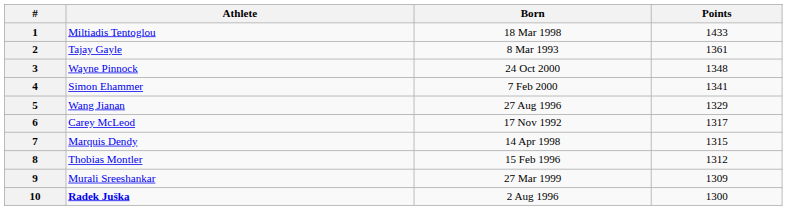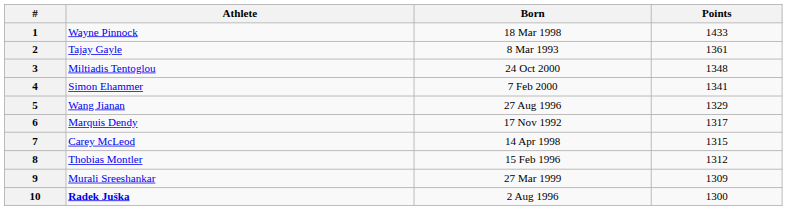 <table class="wikitable" width=80% style="font-size:90%; text-align:center;">
 <tr>
 <th>#</th>
 <th>Athlete</th>
 <th>Born</th>
 <th>Points</th>
 </tr>
 <tr>
 <th>1</th>
-<td align=left> <a href='#'>Miltiadis Tentoglou</a></td>
+<td align=left> <a href='#'>Wayne Pinnock</a></td>
 <td>18 Mar 1998</td>
 <td>1433</td>
 </tr>
 <tr>
 <th>2</th>
 <td align=left> <a href='#'>Tajay Gayle</a></td>
 <td>8 Mar 1993</td>
 <td>1361</td>
 </tr>
 <tr>
 <th>3</th>
-<td align=left> <a href='#'>Wayne Pinnock</a></td>
+<td align=left> <a href='#'>Miltiadis Tentoglou</a></td>
 <td>24 Oct 2000</td>
 <td>1348</td>
 </tr>
 <tr>
 <th>4</th>
 <td align=left> <a href='#'>Simon Ehammer</a></td>
 <td>7 Feb 2000</td>
 <td>1341</td>
 </tr>
 <tr>
 <th>5</th>
 <td align=left> <a href='#'>Wang Jianan</a></td>
 <td>27 Aug 1996</td>
 <td>1329</td>
 </tr>
 <tr>
 <th>6</th>
-<td align=left> <a href='#'>Carey McLeod</a></td>
+<td align=left> <a href='#'>Marquis Dendy</a></td>
 <td>17 Nov 1992</td>
 <td>1317</td>
 </tr>
 <tr>
 <th>7</th>
-<td align=left> <a href='#'>Marquis Dendy</a></td>
+<td align=left> <a href='#'>Carey McLeod</a></td>
 <td>14 Apr 1998</td>
 <td>1315</td>
 </tr>
 <tr>
 <th>8</th>
 <td align=left> <a href='#'>Thobias Montler</a></td>
 <td>15 Feb 1996</td>
 <td>1312</td>
 </tr>
 <tr>
 <th>9</th>
 <td align=left> <a href='#'>Murali Sreeshankar</a></td>
 <td>27 Mar 1999</td>
 <td>1309</td>
 </tr>
 <tr>
 <th>10</th>
 <td align=left><strong> <a href='#'>Radek Juška</a></strong></td>
 <td>2 Aug 1996</td>
 <td>1300</td>
 </tr>
 </table>
